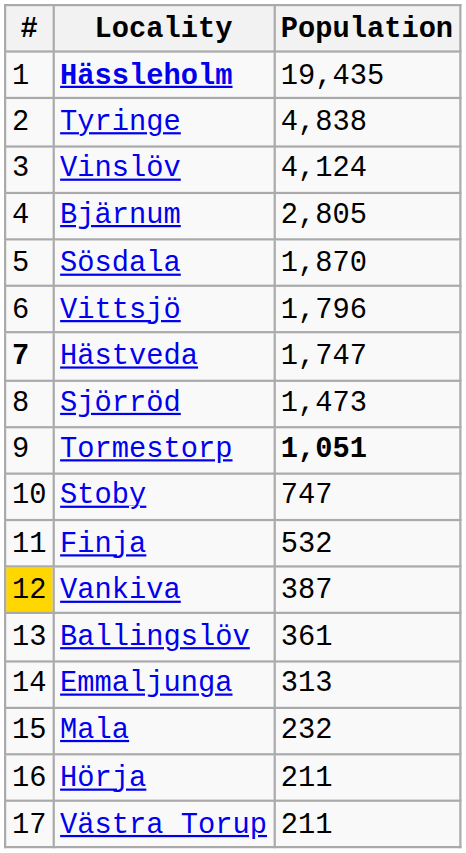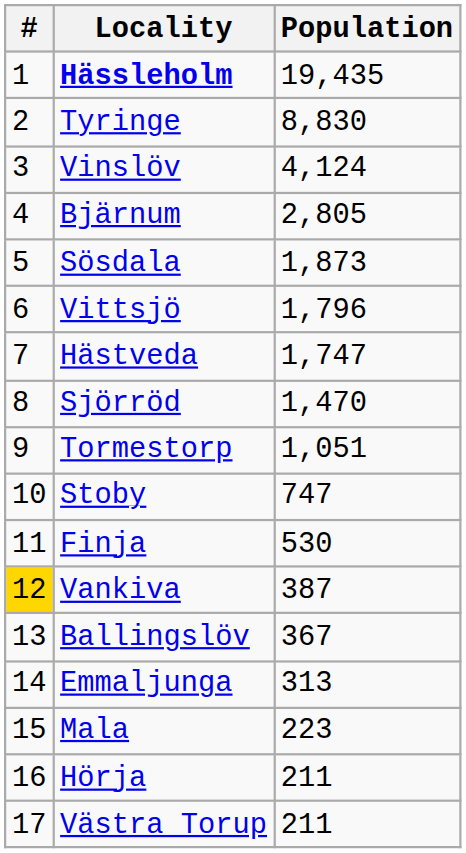 <table class="wikitable">
 <tr>
 <th>#</th>
 <th>Locality</th>
 <th>Population</th>
 </tr>
 <tr>
 <td>1</td>
 <td><strong><a href='#'>Hässleholm</a></strong></td>
 <td>19,435</td>
 </tr>
 <tr>
 <td>2</td>
 <td><a href='#'>Tyringe</a></td>
-<td>4,838</td>
+<td>8,830</td>
 </tr>
 <tr>
 <td>3</td>
 <td><a href='#'>Vinslöv</a></td>
 <td>4,124</td>
 </tr>
 <tr>
 <td>4</td>
 <td><a href='#'>Bjärnum</a></td>
 <td>2,805</td>
 </tr>
 <tr>
 <td>5</td>
 <td><a href='#'>Sösdala</a></td>
-<td>1,870</td>
+<td>1,873</td>
 </tr>
 <tr>
 <td>6</td>
 <td><a href='#'>Vittsjö</a></td>
 <td>1,796</td>
 </tr>
 <tr>
-<td><strong>7</strong></td>
+<td>7</td>
 <td><a href='#'>Hästveda</a></td>
 <td>1,747</td>
 </tr>
 <tr>
 <td>8</td>
 <td><a href='#'>Sjörröd</a></td>
-<td>1,473</td>
+<td>1,470</td>
 </tr>
 <tr>
 <td>9</td>
 <td><a href='#'>Tormestorp</a></td>
-<td><strong>1,051</strong></td>
+<td>1,051</td>
 </tr>
 <tr>
 <td>10</td>
 <td><a href='#'>Stoby</a></td>
 <td>747</td>
 </tr>
 <tr>
 <td>11</td>
 <td><a href='#'>Finja</a></td>
-<td>532</td>
+<td>530</td>
 </tr>
 <tr>
 <td style="background: gold;">12</td>
 <td><a href='#'>Vankiva</a></td>
 <td>387</td>
 </tr>
 <tr>
 <td>13</td>
 <td><a href='#'>Ballingslöv</a></td>
-<td>361</td>
+<td>367</td>
 </tr>
 <tr>
 <td>14</td>
 <td><a href='#'>Emmaljunga</a></td>
 <td>313</td>
 </tr>
 <tr>
 <td>15</td>
 <td><a href='#'>Mala</a></td>
-<td>232</td>
+<td>223</td>
 </tr>
 <tr>
 <td>16</td>
 <td><a href='#'>Hörja</a></td>
 <td>211</td>
 </tr>
 <tr>
 <td>17</td>
 <td><a href='#'>Västra Torup</a></td>
 <td>211</td>
 </tr>
 </table>
